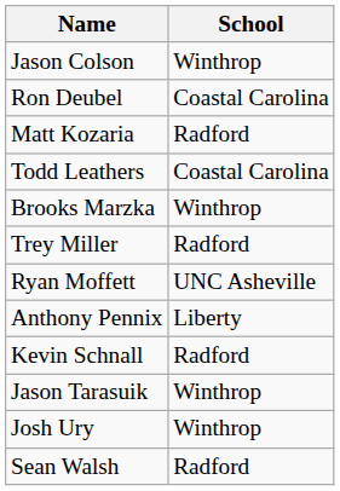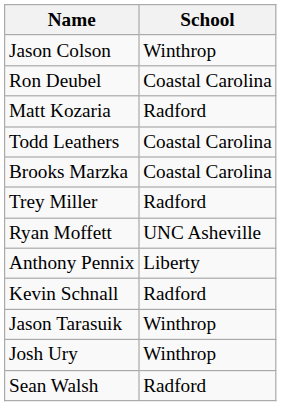 <table class=wikitable>
 <tr>
 <th>Name</th>
 <th>School</th>
 </tr>
 <tr>
 <td>Jason Colson</td>
 <td>Winthrop</td>
 </tr>
 <tr>
 <td>Ron Deubel</td>
 <td>Coastal Carolina</td>
 </tr>
 <tr>
 <td>Matt Kozaria</td>
 <td>Radford</td>
 </tr>
 <tr>
 <td>Todd Leathers</td>
 <td>Coastal Carolina</td>
 </tr>
 <tr>
 <td>Brooks Marzka</td>
-<td>Winthrop</td>
+<td>Coastal Carolina</td>
 </tr>
 <tr>
 <td>Trey Miller</td>
 <td>Radford</td>
 </tr>
 <tr>
 <td>Ryan Moffett</td>
 <td>UNC Asheville</td>
 </tr>
 <tr>
 <td>Anthony Pennix</td>
 <td>Liberty</td>
 </tr>
 <tr>
 <td>Kevin Schnall</td>
 <td>Radford</td>
 </tr>
 <tr>
 <td>Jason Tarasuik</td>
 <td>Winthrop</td>
 </tr>
 <tr>
 <td>Josh Ury</td>
 <td>Winthrop</td>
 </tr>
 <tr>
 <td>Sean Walsh</td>
 <td>Radford</td>
 </tr>
 </table>
